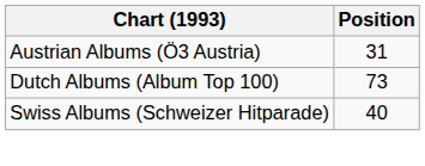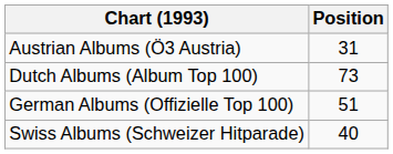 <table class="wikitable sortable">
 <tr>
 <th>Chart (1993)</th>
 <th>Position</th>
 </tr>
 <tr>
 <td>Austrian Albums (Ö3 Austria)</td>
 <td style="text-align:center;">31</td>
 </tr>
 <tr>
 <td>Dutch Albums (Album Top 100)</td>
 <td style="text-align:center;">73</td>
 </tr>
 <tr>
+<td>German Albums (Offizielle Top 100)</td>
+<td style="text-align:center;">51</td>
+</tr>
+<tr>
 <td>Swiss Albums (Schweizer Hitparade)</td>
 <td style="text-align:center;">40</td>
 </tr>
 </table>
